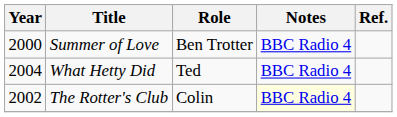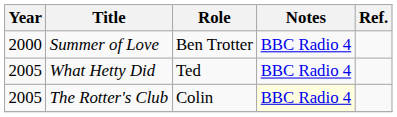 <table class="wikitable">
 <tr>
 <th>Year</th>
 <th>Title</th>
 <th>Role</th>
 <th>Notes</th>
 <th>Ref.</th>
 </tr>
 <tr>
 <td>2000</td>
 <td><em>Summer of Love</em></td>
 <td>Ben Trotter</td>
 <td><a href='#'>BBC Radio 4</a></td>
 <td></td>
 </tr>
 <tr>
-<td>2004</td>
+<td>2005</td>
 <td><em>What Hetty Did</em></td>
 <td>Ted</td>
 <td><a href='#'>BBC Radio 4</a></td>
 <td></td>
 </tr>
 <tr>
-<td>2002</td>
+<td>2005</td>
 <td><em>The Rotter's Club</em></td>
 <td>Colin</td>
 <td style="background: lightyellow;"><a href='#'>BBC Radio 4</a></td>
 <td></td>
 </tr>
 <tr>
 </tr>
 </table>
